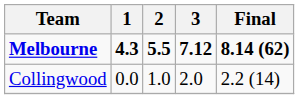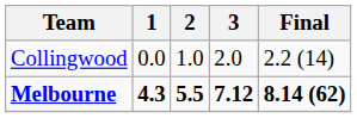 <table class="wikitable">
 <tr>
 <th>Team</th>
 <th>1</th>
 <th>2</th>
 <th>3</th>
 <th>Final</th>
 </tr>
 <tr>
+<td><a href='#'>Collingwood</a></td>
+<td>0.0</td>
+<td>1.0</td>
+<td>2.0</td>
+<td>2.2 (14)</td>
+</tr>
+<tr>
 <td><strong><a href='#'>Melbourne</a></strong></td>
 <td><strong>4.3</strong></td>
 <td><strong>5.5</strong></td>
 <td><strong>7.12</strong></td>
 <td><strong>8.14 (62)</strong></td>
 </tr>
 <tr>
-<td><a href='#'>Collingwood</a></td>
-<td>0.0</td>
-<td>1.0</td>
-<td>2.0</td>
-<td>2.2 (14)</td>
-</tr>
-<tr>
 </tr>
 </table>
